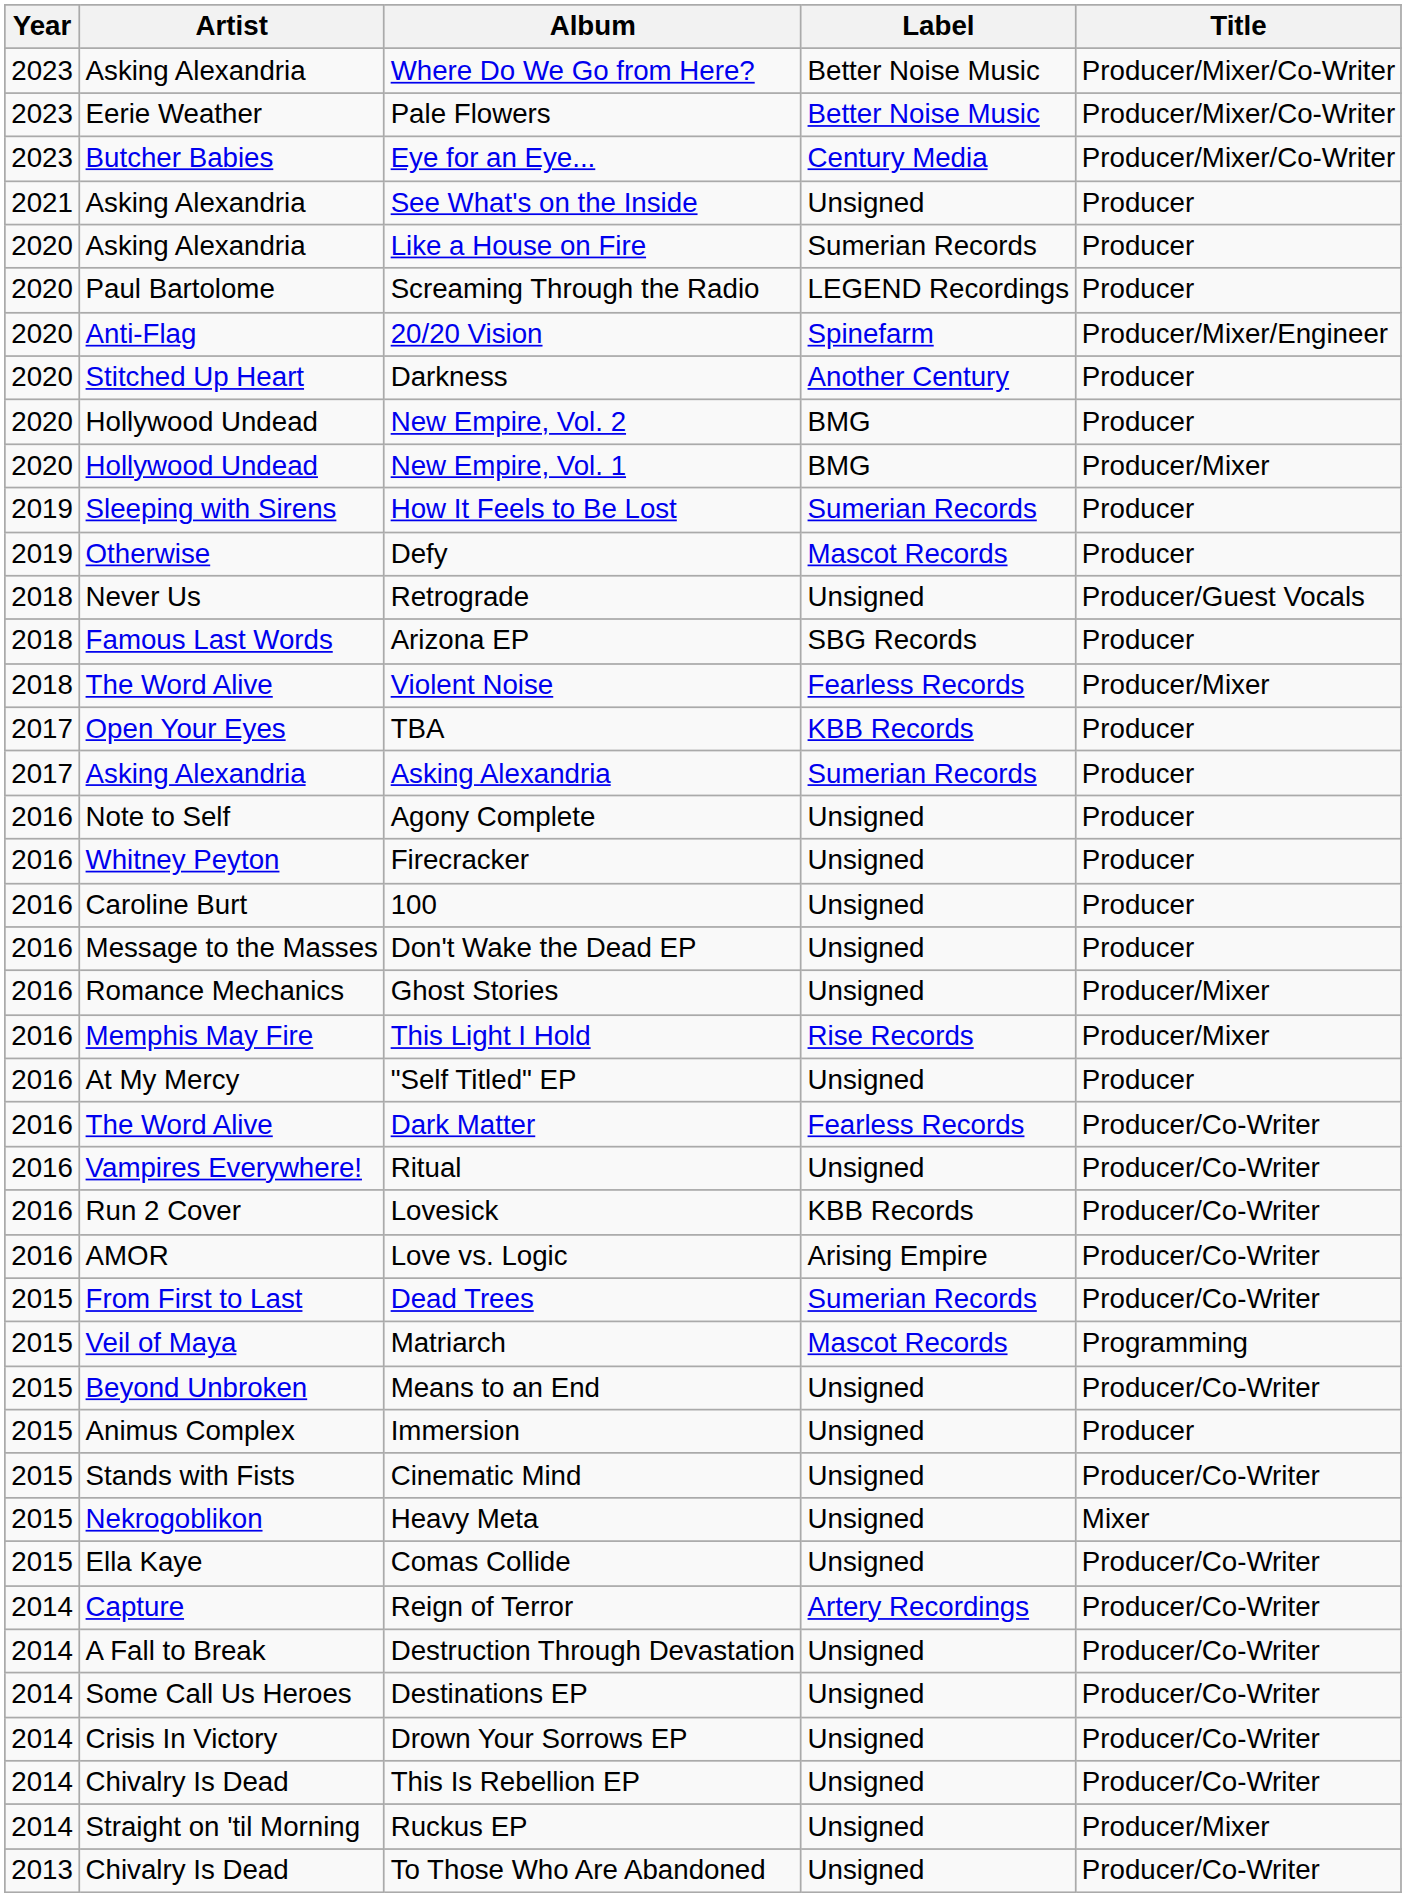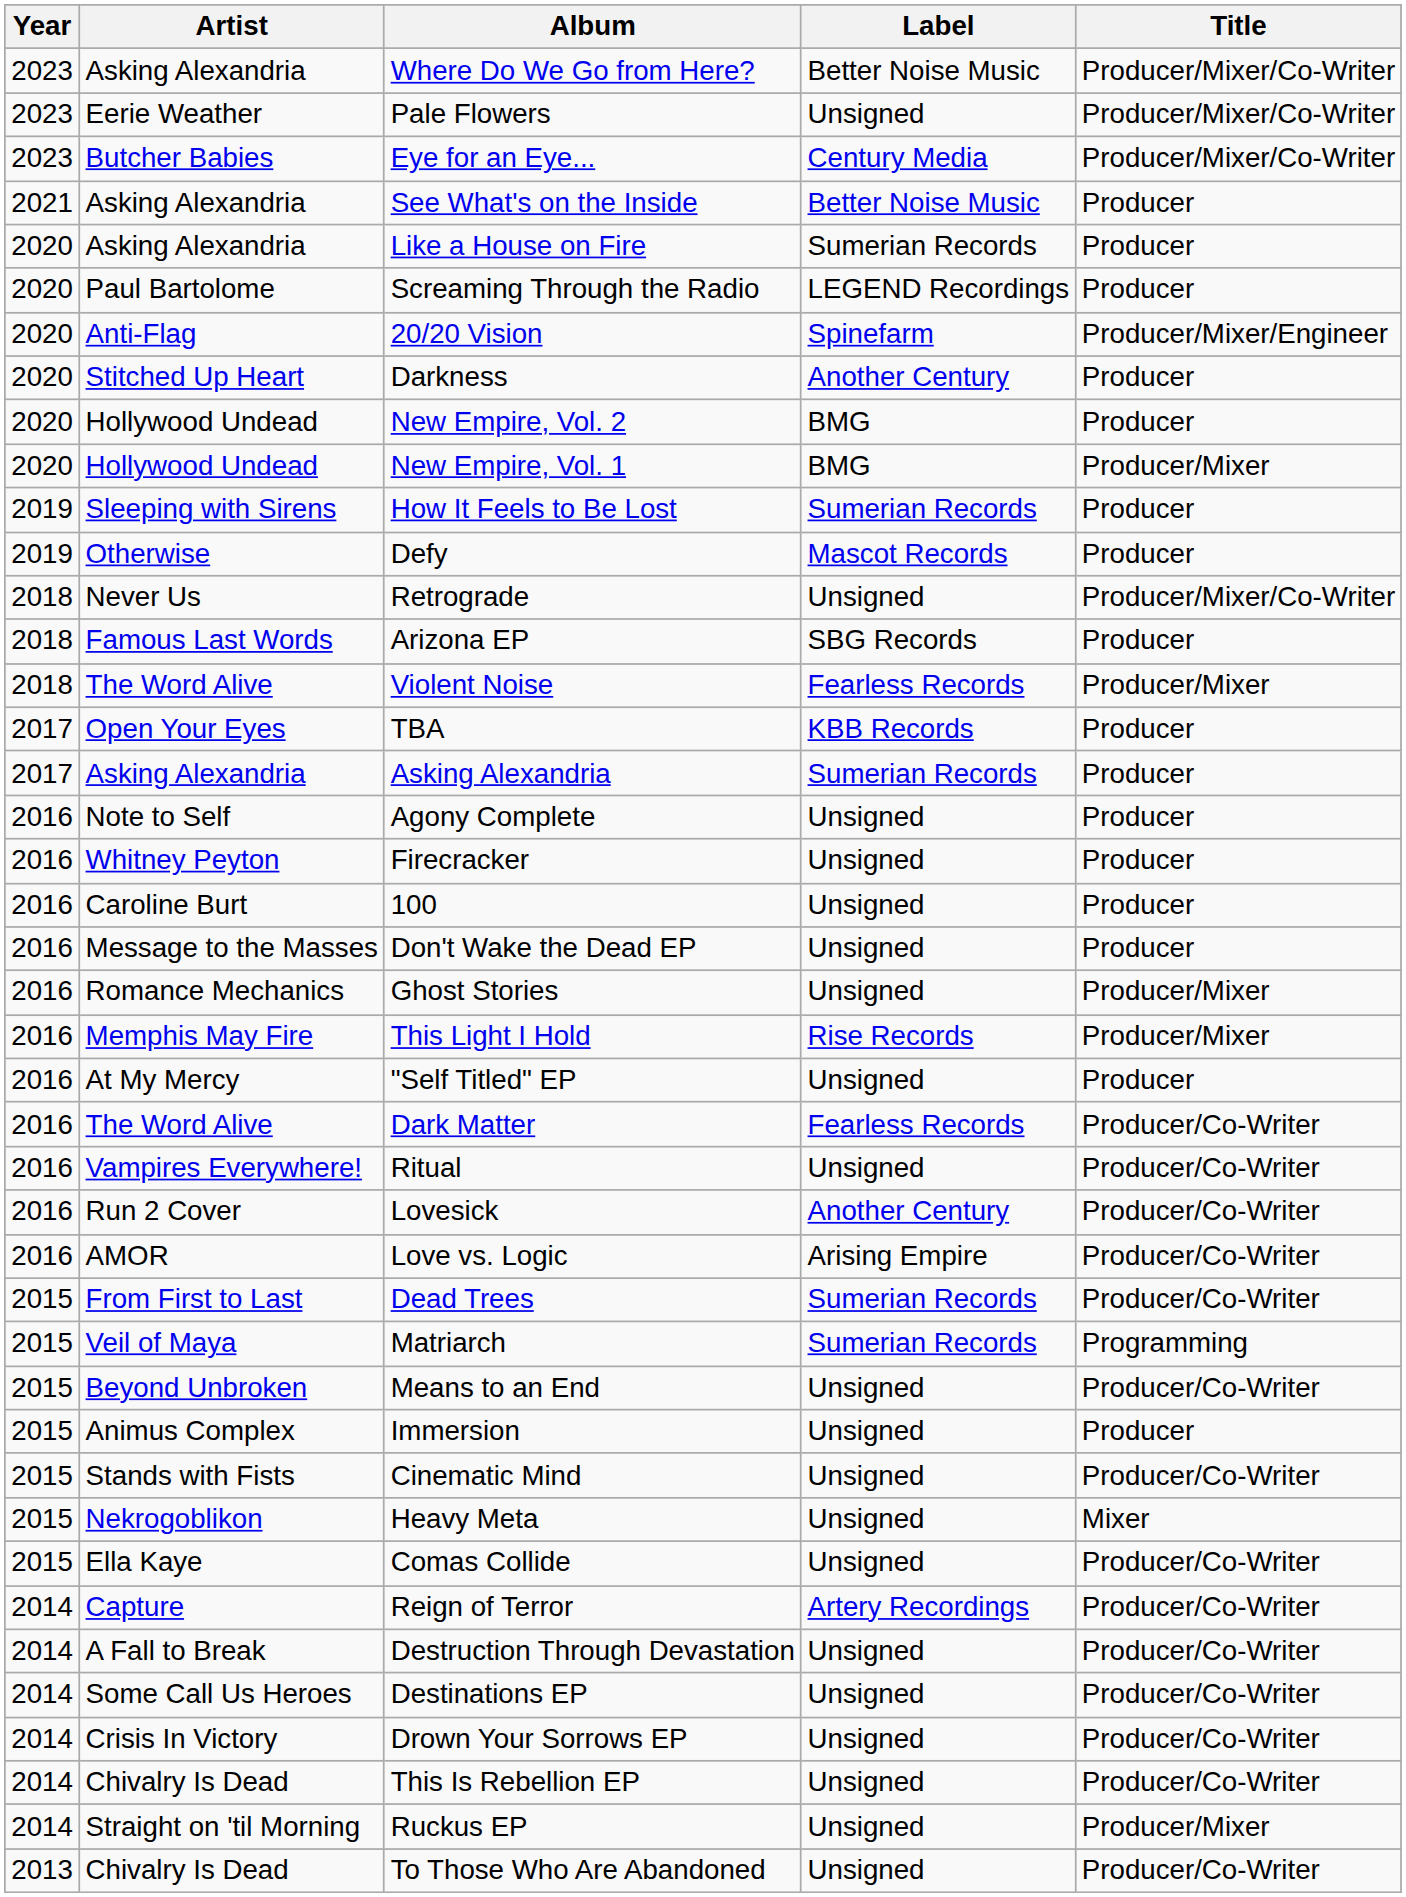 <table class="wikitable sortable">
 <tr>
 <th>Year</th>
 <th>Artist</th>
 <th>Album</th>
 <th>Label</th>
 <th>Title</th>
 </tr>
 <tr>
 <td>2023</td>
 <td>Asking Alexandria</td>
 <td><a href='#'>Where Do We Go from Here?</a></td>
 <td>Better Noise Music</td>
 <td>Producer/Mixer/Co-Writer</td>
 </tr>
 <tr>
 <td>2023</td>
 <td>Eerie Weather</td>
 <td>Pale Flowers</td>
-<td><a href='#'>Better Noise Music</a></td>
+<td>Unsigned</td>
 <td>Producer/Mixer/Co-Writer</td>
 </tr>
 <tr>
 <td>2023</td>
 <td><a href='#'>Butcher Babies</a></td>
 <td><a href='#'>Eye for an Eye...</a></td>
 <td><a href='#'>Century Media</a></td>
 <td>Producer/Mixer/Co-Writer</td>
 </tr>
 <tr>
 <td>2021</td>
 <td>Asking Alexandria</td>
 <td><a href='#'>See What's on the Inside</a></td>
-<td>Unsigned</td>
+<td><a href='#'>Better Noise Music</a></td>
 <td>Producer</td>
 </tr>
 <tr>
 <td>2020</td>
 <td>Asking Alexandria</td>
 <td><a href='#'>Like a House on Fire</a></td>
 <td>Sumerian Records</td>
 <td>Producer</td>
 </tr>
 <tr>
 <td>2020</td>
 <td>Paul Bartolome</td>
 <td>Screaming Through the Radio</td>
 <td>LEGEND Recordings</td>
 <td>Producer</td>
 </tr>
 <tr>
 <td>2020</td>
 <td><a href='#'>Anti-Flag</a></td>
 <td><a href='#'>20/20 Vision</a></td>
 <td><a href='#'>Spinefarm</a></td>
 <td>Producer/Mixer/Engineer</td>
 </tr>
 <tr>
 <td>2020</td>
 <td><a href='#'>Stitched Up Heart</a></td>
 <td>Darkness</td>
 <td><a href='#'>Another Century</a></td>
 <td>Producer</td>
 </tr>
 <tr>
 <td>2020</td>
 <td>Hollywood Undead</td>
 <td><a href='#'>New Empire, Vol. 2</a></td>
 <td>BMG</td>
 <td>Producer</td>
 </tr>
 <tr>
 <td>2020</td>
 <td><a href='#'>Hollywood Undead</a></td>
 <td><a href='#'>New Empire, Vol. 1</a></td>
 <td>BMG</td>
 <td>Producer/Mixer</td>
 </tr>
 <tr>
 <td>2019</td>
 <td><a href='#'>Sleeping with Sirens</a></td>
 <td><a href='#'>How It Feels to Be Lost</a></td>
 <td><a href='#'>Sumerian Records</a></td>
 <td>Producer</td>
 </tr>
 <tr>
 <td>2019</td>
 <td><a href='#'>Otherwise</a></td>
 <td>Defy</td>
 <td><a href='#'>Mascot Records</a></td>
 <td>Producer</td>
 </tr>
 <tr>
 <td>2018</td>
 <td>Never Us</td>
 <td>Retrograde</td>
 <td>Unsigned</td>
-<td>Producer/Guest Vocals</td>
+<td>Producer/Mixer/Co-Writer</td>
 </tr>
 <tr>
 <td>2018</td>
 <td><a href='#'>Famous Last Words</a></td>
 <td>Arizona EP</td>
 <td>SBG Records</td>
 <td>Producer</td>
 </tr>
 <tr>
 <td>2018</td>
 <td><a href='#'>The Word Alive</a></td>
 <td><a href='#'>Violent Noise</a></td>
 <td><a href='#'>Fearless Records</a></td>
 <td>Producer/Mixer</td>
 </tr>
 <tr>
 <td>2017</td>
 <td><a href='#'>Open Your Eyes</a></td>
 <td>TBA</td>
 <td><a href='#'>KBB Records</a></td>
 <td>Producer</td>
 </tr>
 <tr>
 <td>2017</td>
 <td><a href='#'>Asking Alexandria</a></td>
 <td><a href='#'>Asking Alexandria</a></td>
 <td><a href='#'>Sumerian Records</a></td>
 <td>Producer</td>
 </tr>
 <tr>
 <td>2016</td>
 <td>Note to Self</td>
 <td>Agony Complete</td>
 <td>Unsigned</td>
 <td>Producer</td>
 </tr>
 <tr>
 <td>2016</td>
 <td><a href='#'>Whitney Peyton</a></td>
 <td>Firecracker</td>
 <td>Unsigned</td>
 <td>Producer</td>
 </tr>
 <tr>
 <td>2016</td>
 <td>Caroline Burt</td>
 <td>100</td>
 <td>Unsigned</td>
 <td>Producer</td>
 </tr>
 <tr>
 <td>2016</td>
 <td>Message to the Masses</td>
 <td>Don't Wake the Dead EP</td>
 <td>Unsigned</td>
 <td>Producer</td>
 </tr>
 <tr>
 <td>2016</td>
 <td>Romance Mechanics</td>
 <td>Ghost Stories</td>
 <td>Unsigned</td>
 <td>Producer/Mixer</td>
 </tr>
 <tr>
 <td>2016</td>
 <td><a href='#'>Memphis May Fire</a></td>
 <td><a href='#'>This Light I Hold</a></td>
 <td><a href='#'>Rise Records</a></td>
 <td>Producer/Mixer</td>
 </tr>
 <tr>
 <td>2016</td>
 <td>At My Mercy</td>
 <td>"Self Titled" EP</td>
 <td>Unsigned</td>
 <td>Producer</td>
 </tr>
 <tr>
 <td>2016</td>
 <td><a href='#'>The Word Alive</a></td>
 <td><a href='#'>Dark Matter</a></td>
 <td><a href='#'>Fearless Records</a></td>
 <td>Producer/Co-Writer</td>
 </tr>
 <tr>
 <td>2016</td>
 <td><a href='#'>Vampires Everywhere!</a></td>
 <td>Ritual</td>
 <td>Unsigned</td>
 <td>Producer/Co-Writer</td>
 </tr>
 <tr>
 <td>2016</td>
 <td>Run 2 Cover</td>
 <td>Lovesick</td>
-<td>KBB Records</td>
+<td><a href='#'>Another Century</a></td>
 <td>Producer/Co-Writer</td>
 </tr>
 <tr>
 <td>2016</td>
 <td>AMOR</td>
 <td>Love vs. Logic</td>
 <td>Arising Empire</td>
 <td>Producer/Co-Writer</td>
 </tr>
 <tr>
 <td>2015</td>
 <td><a href='#'>From First to Last</a></td>
 <td><a href='#'>Dead Trees</a></td>
 <td><a href='#'>Sumerian Records</a></td>
 <td>Producer/Co-Writer</td>
 </tr>
 <tr>
 <td>2015</td>
 <td><a href='#'>Veil of Maya</a></td>
 <td>Matriarch</td>
-<td><a href='#'>Mascot Records</a></td>
+<td><a href='#'>Sumerian Records</a></td>
 <td>Programming</td>
 </tr>
 <tr>
 <td>2015</td>
 <td><a href='#'>Beyond Unbroken</a></td>
 <td>Means to an End</td>
 <td>Unsigned</td>
 <td>Producer/Co-Writer</td>
 </tr>
 <tr>
 <td>2015</td>
 <td>Animus Complex</td>
 <td>Immersion</td>
 <td>Unsigned</td>
 <td>Producer</td>
 </tr>
 <tr>
 <td>2015</td>
 <td>Stands with Fists</td>
 <td>Cinematic Mind</td>
 <td>Unsigned</td>
 <td>Producer/Co-Writer</td>
 </tr>
 <tr>
 <td>2015</td>
 <td><a href='#'>Nekrogoblikon</a></td>
 <td>Heavy Meta</td>
 <td>Unsigned</td>
 <td>Mixer</td>
 </tr>
 <tr>
 <td>2015</td>
 <td>Ella Kaye</td>
 <td>Comas Collide</td>
 <td>Unsigned</td>
 <td>Producer/Co-Writer</td>
 </tr>
 <tr>
 <td>2014</td>
 <td><a href='#'>Capture</a></td>
 <td>Reign of Terror</td>
 <td><a href='#'>Artery Recordings</a></td>
 <td>Producer/Co-Writer</td>
 </tr>
 <tr>
 <td>2014</td>
 <td>A Fall to Break</td>
 <td>Destruction Through Devastation</td>
 <td>Unsigned</td>
 <td>Producer/Co-Writer</td>
 </tr>
 <tr>
 <td>2014</td>
 <td>Some Call Us Heroes</td>
 <td>Destinations EP</td>
 <td>Unsigned</td>
 <td>Producer/Co-Writer</td>
 </tr>
 <tr>
 <td>2014</td>
 <td>Crisis In Victory</td>
 <td>Drown Your Sorrows EP</td>
 <td>Unsigned</td>
 <td>Producer/Co-Writer</td>
 </tr>
 <tr>
 <td>2014</td>
 <td>Chivalry Is Dead</td>
 <td>This Is Rebellion EP</td>
 <td>Unsigned</td>
 <td>Producer/Co-Writer</td>
 </tr>
 <tr>
 <td>2014</td>
 <td>Straight on 'til Morning</td>
 <td>Ruckus EP</td>
 <td>Unsigned</td>
 <td>Producer/Mixer</td>
 </tr>
 <tr>
 <td>2013</td>
 <td>Chivalry Is Dead</td>
 <td>To Those Who Are Abandoned</td>
 <td>Unsigned</td>
 <td>Producer/Co-Writer</td>
 </tr>
 </table>
